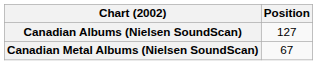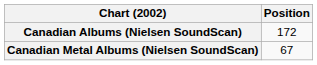 <table class="wikitable plainrowheaders" style="text-align:center">
 <tr>
 <th scope="col">Chart (2002)</th>
 <th scope="col">Position</th>
 </tr>
 <tr>
 <th scope="row">Canadian Albums (Nielsen SoundScan)</th>
-<td>127</td>
+<td>172</td>
 </tr>
 <tr>
 <th scope="row">Canadian Metal Albums (Nielsen SoundScan)</th>
 <td>67</td>
 </tr>
 </table>
